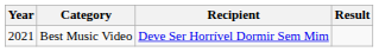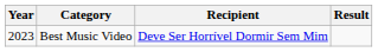 <table class="wikitable">
 <tr>
 <th>Year</th>
 <th>Category</th>
 <th>Recipient</th>
 <th>Result</th>
 </tr>
 <tr>
-<td>2021</td>
+<td>2023</td>
 <td>Best Music Video</td>
 <td><a href='#'>Deve Ser Horrível Dormir Sem Mim</a></td>
 <td></td>
 </tr>
 </table>
